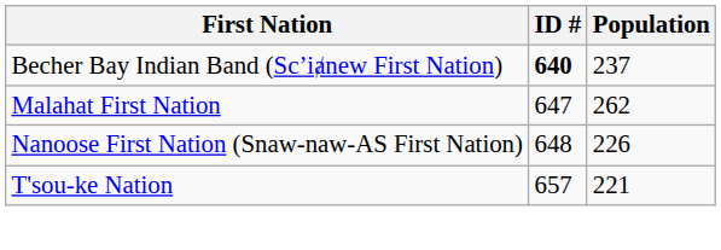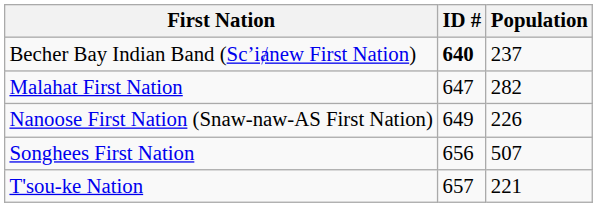 <table class="wikitable">
 <tr>
 <th>First Nation</th>
 <th>ID #</th>
 <th>Population</th>
 </tr>
 <tr>
 <td>Becher Bay Indian Band (<a href='#'>Scʼiⱥnew First Nation</a>)</td>
 <td><strong>640</strong></td>
 <td>237</td>
 </tr>
 <tr>
 <td><a href='#'>Malahat First Nation</a></td>
 <td>647</td>
-<td>262</td>
+<td>282</td>
 </tr>
 <tr>
 <td><a href='#'>Nanoose First Nation</a> (Snaw-naw-AS First Nation)</td>
-<td>648</td>
+<td>649</td>
 <td>226 </td>
+</tr>
+<tr>
+<td><a href='#'>Songhees First Nation</a></td>
+<td>656</td>
+<td>507 </td>
 </tr>
 <tr>
 <td><a href='#'>T'sou-ke Nation</a></td>
 <td>657</td>
 <td>221 </td>
 </tr>
 </table>
